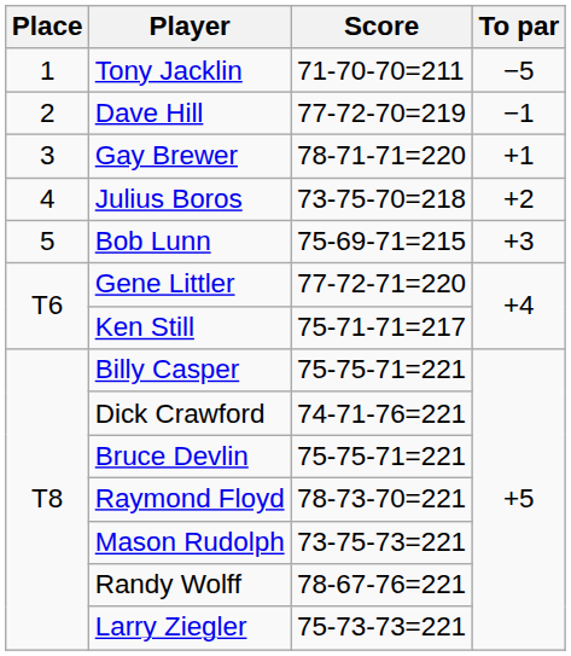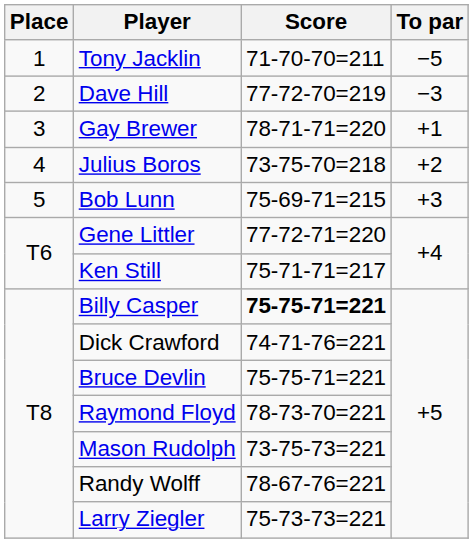 <table class=wikitable>
 <tr>
 <th>Place</th>
 <th>Player</th>
 <th>Score</th>
 <th>To par</th>
 </tr>
 <tr>
 <td align=center>1</td>
 <td> <a href='#'>Tony Jacklin</a></td>
 <td>71-70-70=211</td>
 <td align=center>−5</td>
 </tr>
 <tr>
 <td align=center>2</td>
 <td> <a href='#'>Dave Hill</a></td>
 <td>77-72-70=219</td>
-<td align=center>−1</td>
+<td align=center>−3</td>
 </tr>
 <tr>
 <td align=center>3</td>
 <td> <a href='#'>Gay Brewer</a></td>
 <td>78-71-71=220</td>
 <td align=center>+1</td>
 </tr>
 <tr>
 <td align=center>4</td>
 <td> <a href='#'>Julius Boros</a></td>
 <td>73-75-70=218</td>
 <td align=center>+2</td>
 </tr>
 <tr>
 <td align=center>5</td>
 <td> <a href='#'>Bob Lunn</a></td>
 <td>75-69-71=215</td>
 <td align=center>+3</td>
 </tr>
 <tr>
 <td rowspan=2 align=center>T6</td>
 <td> <a href='#'>Gene Littler</a></td>
 <td>77-72-71=220</td>
 <td rowspan=2 align=center>+4</td>
 </tr>
 <tr>
 <td> <a href='#'>Ken Still</a></td>
 <td>75-71-71=217</td>
 </tr>
 <tr>
 <td rowspan=7 align=center>T8</td>
 <td> <a href='#'>Billy Casper</a></td>
-<td>75-75-71=221</td>
+<td><strong>75-75-71=221</strong></td>
 <td rowspan=7 align=center>+5</td>
 </tr>
 <tr>
 <td> Dick Crawford</td>
 <td>74-71-76=221</td>
 </tr>
 <tr>
 <td> <a href='#'>Bruce Devlin</a></td>
 <td>75-75-71=221</td>
 </tr>
 <tr>
 <td> <a href='#'>Raymond Floyd</a></td>
 <td>78-73-70=221</td>
 </tr>
 <tr>
 <td> <a href='#'>Mason Rudolph</a></td>
 <td>73-75-73=221</td>
 </tr>
 <tr>
 <td> Randy Wolff</td>
 <td>78-67-76=221</td>
 </tr>
 <tr>
 <td> <a href='#'>Larry Ziegler</a></td>
 <td>75-73-73=221</td>
 </tr>
 </table>
